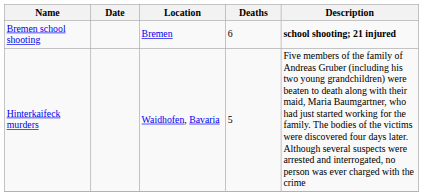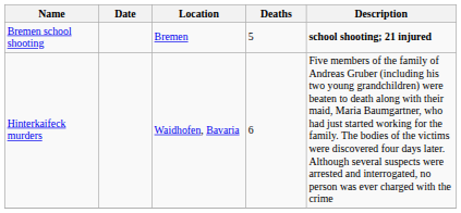 <table class="sortable wikitable" style="font-size:90%;">
 <tr>
 <th style="width:120px;">Name</th>
 <th style="width:65px;">Date</th>
 <th style="width:120px;">Location</th>
 <th style="width:75px;">Deaths</th>
 <th class="unsortable">Description</th>
 </tr>
 <tr>
 <td><a href='#'>Bremen school shooting</a></td>
 <td></td>
 <td><a href='#'>Bremen</a></td>
-<td>6</td>
+<td>5</td>
 <td><strong>school shooting; 21 injured</strong></td>
 </tr>
 <tr>
 <td><a href='#'>Hinterkaifeck murders</a></td>
 <td></td>
 <td><a href='#'>Waidhofen</a>, <a href='#'>Bavaria</a></td>
-<td>5</td>
+<td>6</td>
 <td>Five members of the family of Andreas Gruber (including his two young grandchildren) were beaten to death along with their maid, Maria Baumgartner, who had just started working for the family. The bodies of the victims were discovered four days later. Although several suspects were arrested and interrogated, no person was ever charged with the crime</td>
 </tr>
 <tr>
 </tr>
 </table>
